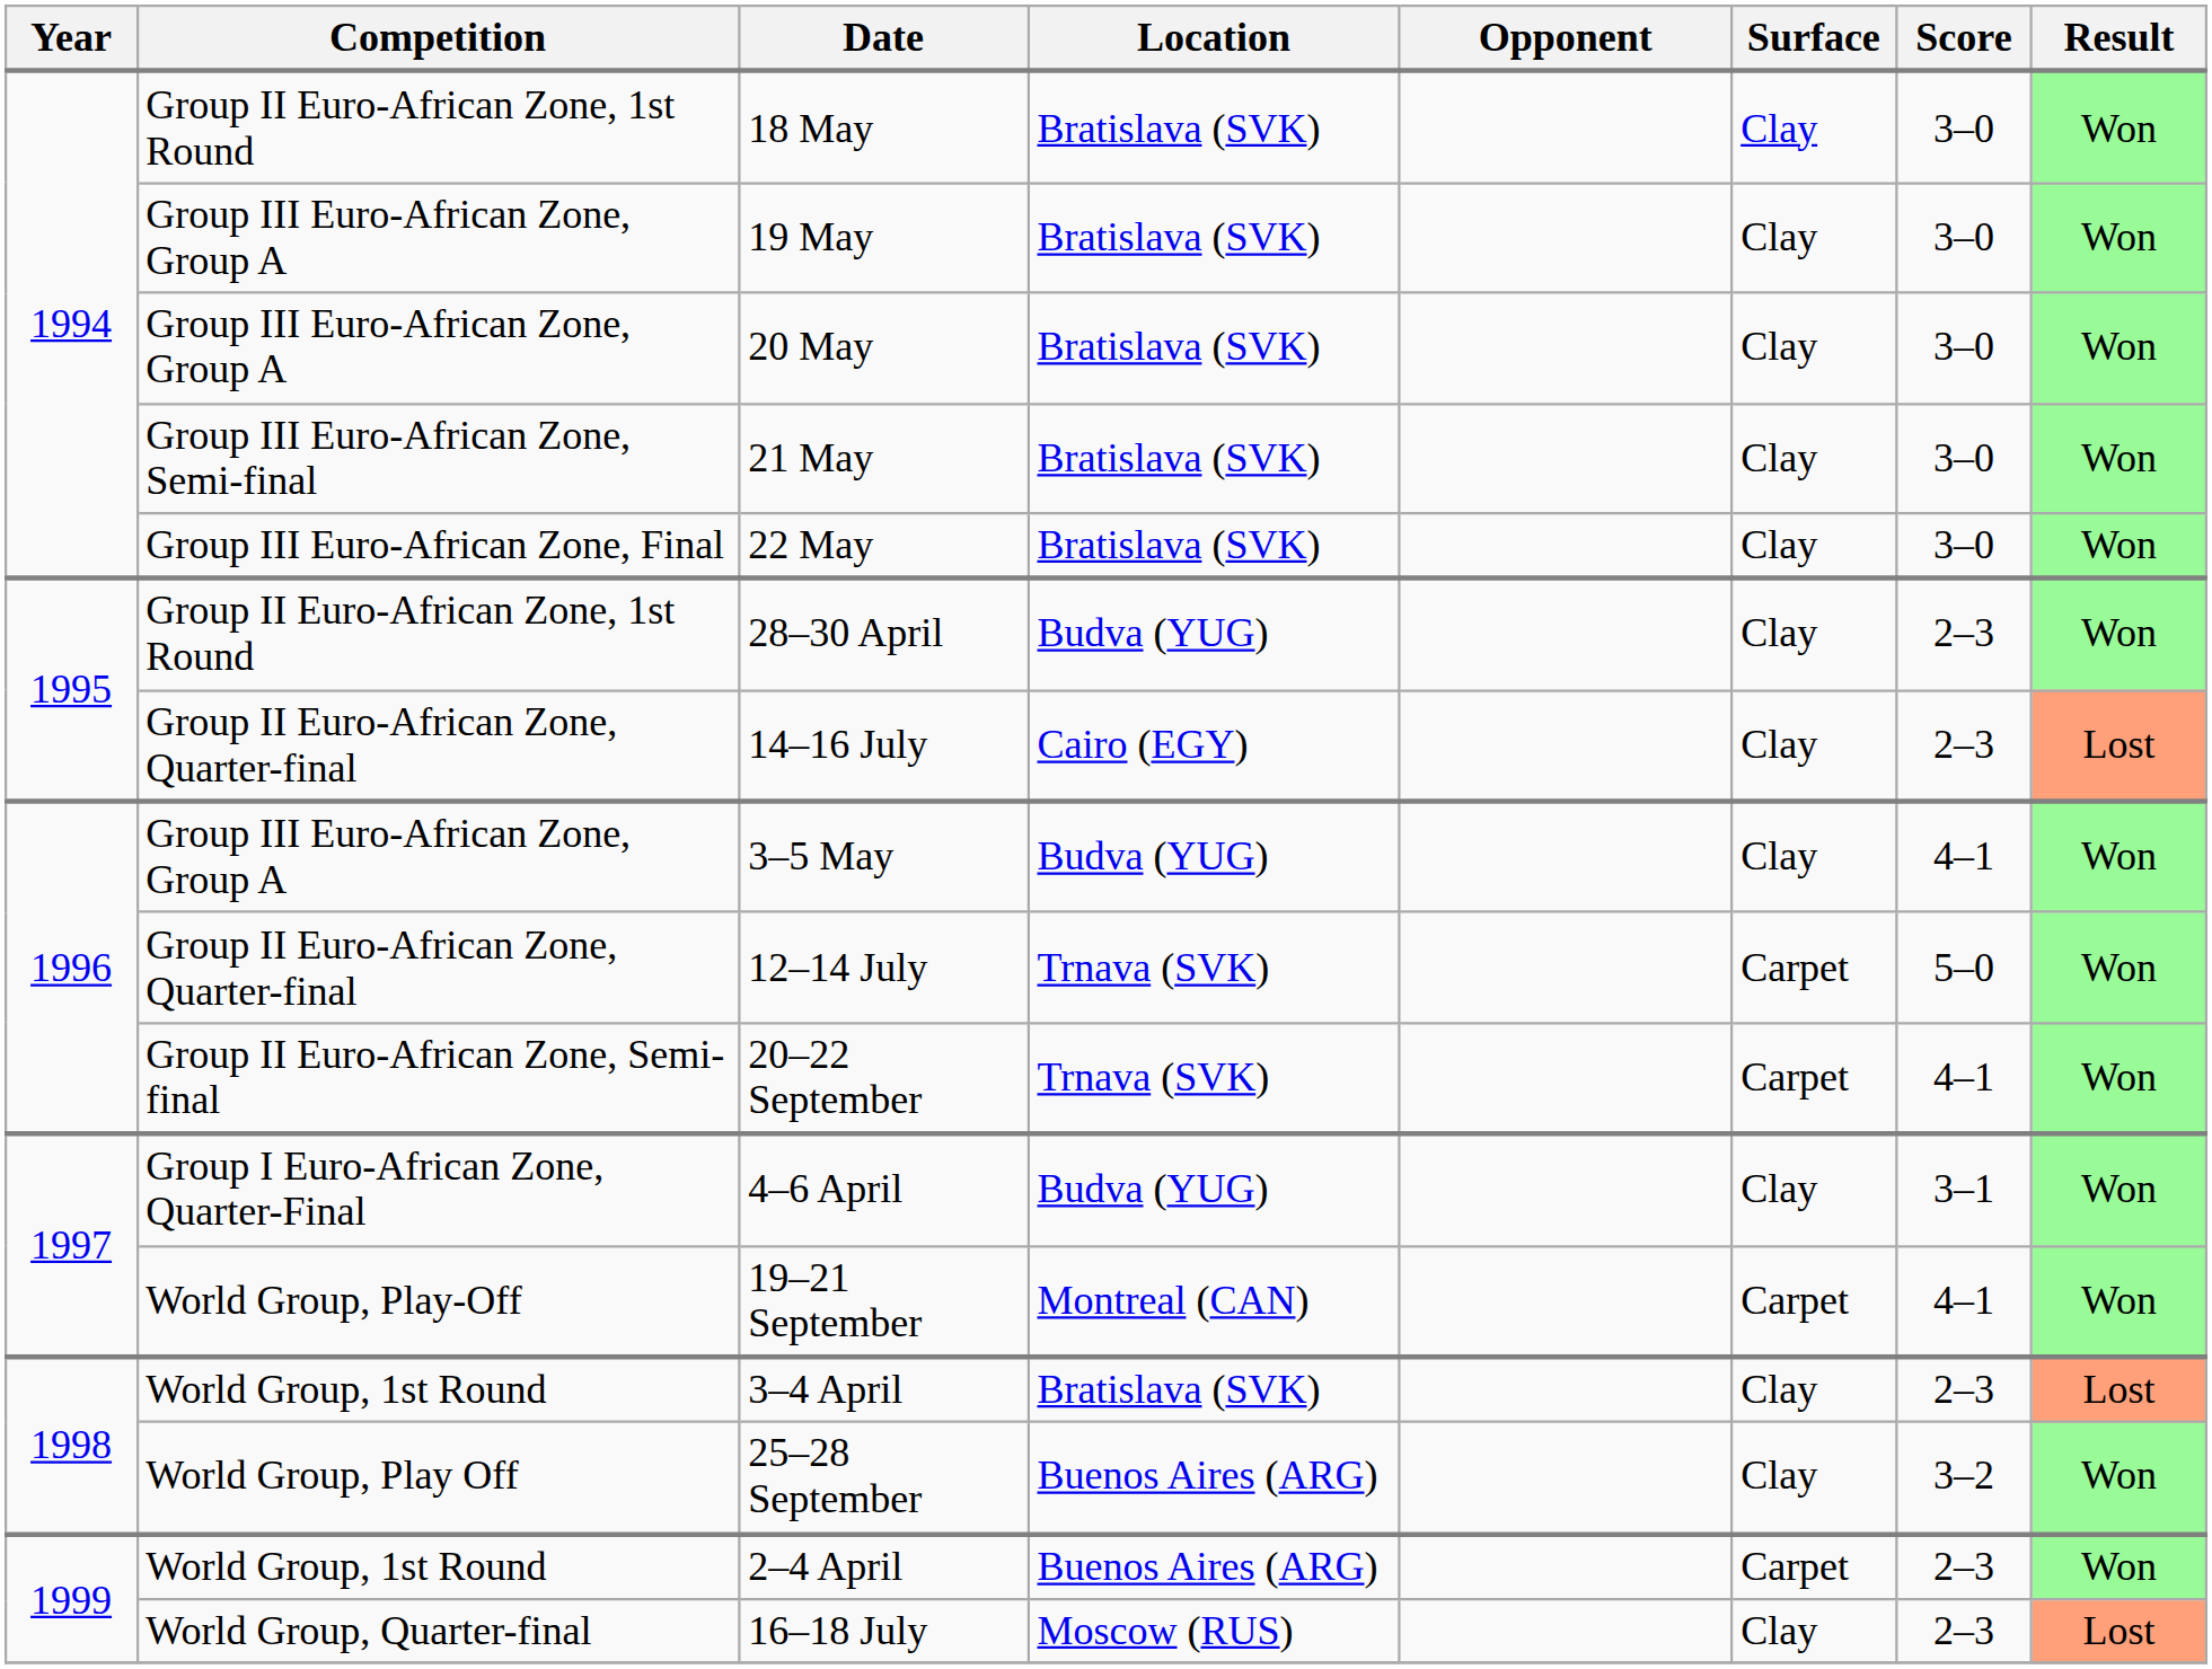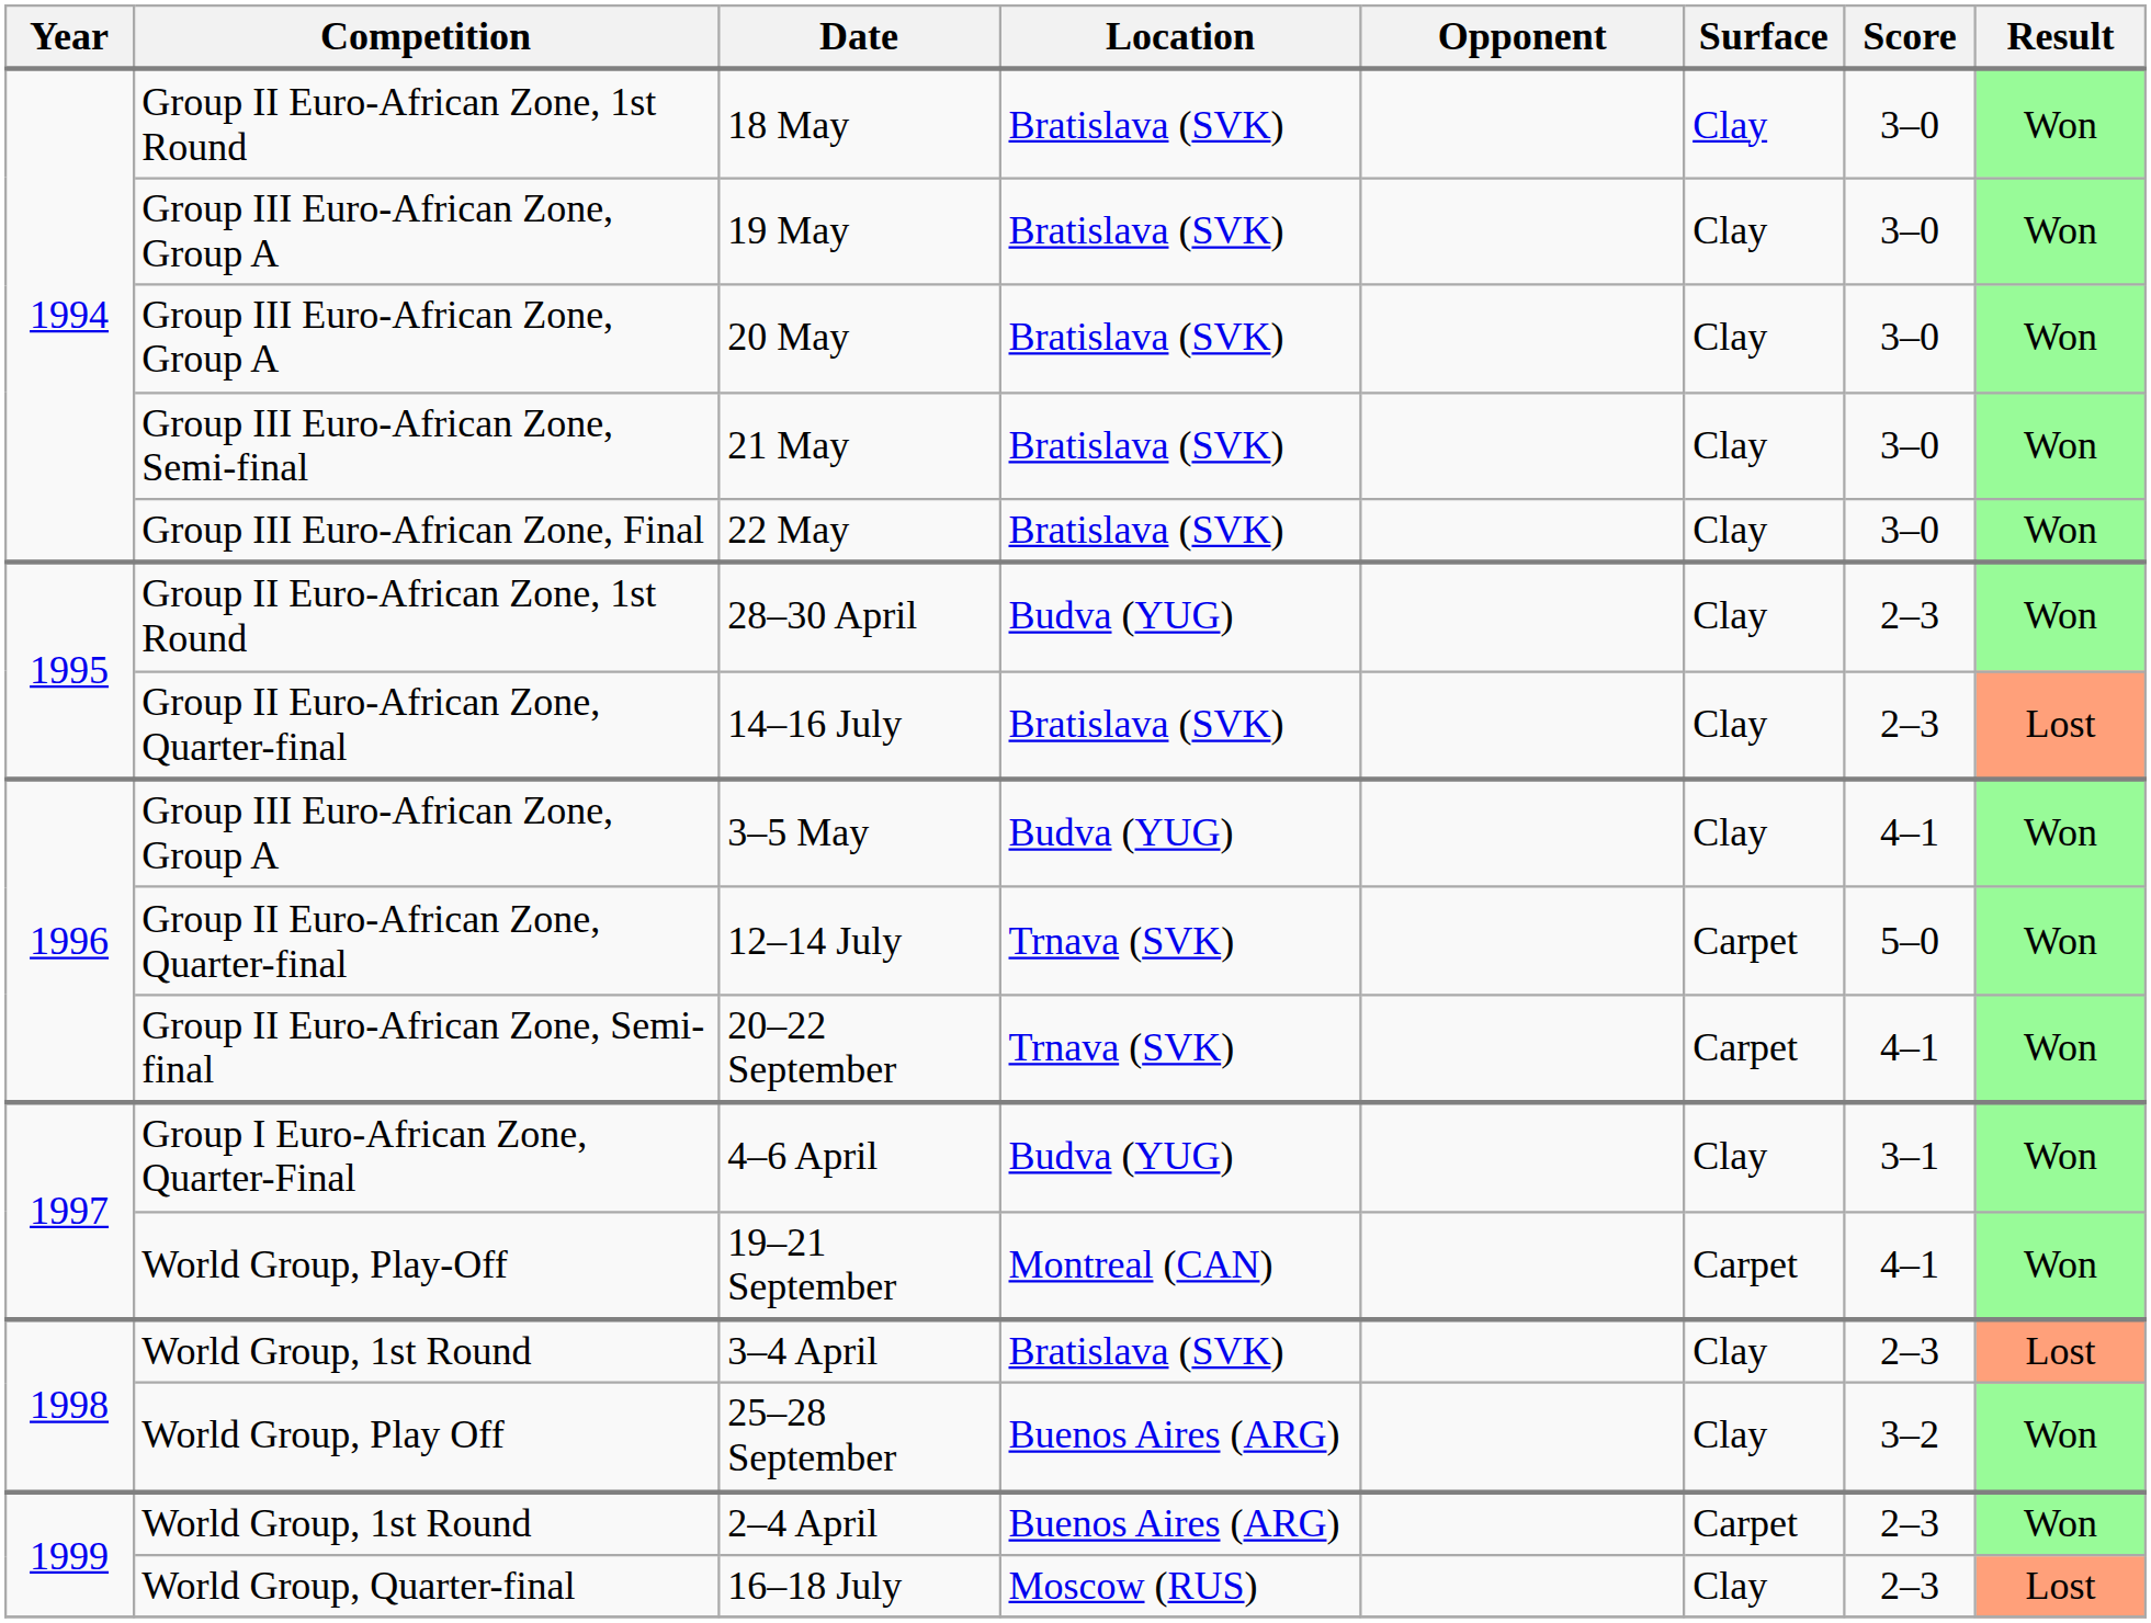 <table class="wikitable collapsible collapsed">
 <tr>
 <th width="50">Year</th>
 <th width="300">Competition</th>
 <th width="125">Date</th>
 <th width="175">Location</th>
 <th width="150">Opponent</th>
 <th width="60">Surface</th>
 <th width="50">Score</th>
 <th width="70">Result</th>
 </tr>
 <tr style="border-top:2px solid gray;">
 <td align="center" rowspan="5"><a href='#'>1994</a></td>
 <td>Group II Euro-African Zone, 1st Round</td>
 <td>18 May</td>
 <td><a href='#'>Bratislava</a> (<a href='#'>SVK</a>)</td>
 <td></td>
 <td><a href='#'>Clay</a></td>
 <td align="center">3–0</td>
 <td align="center" bgcolor="#98FB98">Won</td>
 </tr>
 <tr>
 <td>Group III Euro-African Zone, Group A</td>
 <td>19 May</td>
 <td><a href='#'>Bratislava</a> (<a href='#'>SVK</a>)</td>
 <td></td>
 <td>Clay</td>
 <td align="center">3–0</td>
 <td align="center" bgcolor="#98FB98">Won</td>
 </tr>
 <tr>
 <td>Group III Euro-African Zone, Group A</td>
 <td>20 May</td>
 <td><a href='#'>Bratislava</a> (<a href='#'>SVK</a>)</td>
 <td></td>
 <td>Clay</td>
 <td align="center">3–0</td>
 <td align="center" bgcolor="#98FB98">Won</td>
 </tr>
 <tr>
 <td>Group III Euro-African Zone, Semi-final</td>
 <td>21 May</td>
 <td><a href='#'>Bratislava</a> (<a href='#'>SVK</a>)</td>
 <td></td>
 <td>Clay</td>
 <td align="center">3–0</td>
 <td align="center" bgcolor="#98FB98">Won</td>
 </tr>
 <tr>
 <td>Group III Euro-African Zone, Final</td>
 <td>22 May</td>
 <td><a href='#'>Bratislava</a> (<a href='#'>SVK</a>)</td>
 <td></td>
 <td>Clay</td>
 <td align="center">3–0</td>
 <td align="center" bgcolor="#98FB98">Won</td>
 </tr>
 <tr style="border-top:2px solid gray;">
 <td align="center" rowspan="2"><a href='#'>1995</a></td>
 <td>Group II Euro-African Zone, 1st Round</td>
 <td>28–30 April</td>
 <td><a href='#'>Budva</a> (<a href='#'>YUG</a>)</td>
 <td></td>
 <td>Clay</td>
 <td align="center">2–3</td>
 <td align="center" bgcolor="#98FB98">Won</td>
 </tr>
 <tr>
 <td>Group II Euro-African Zone, Quarter-final</td>
 <td>14–16 July</td>
-<td><a href='#'>Cairo</a> (<a href='#'>EGY</a>)</td>
+<td><a href='#'>Bratislava</a> (<a href='#'>SVK</a>)</td>
 <td></td>
 <td>Clay</td>
 <td align="center">2–3</td>
 <td align="center" bgcolor="#FFA07A">Lost</td>
 </tr>
 <tr style="border-top:2px solid gray;">
 <td align="center" rowspan="3"><a href='#'>1996</a></td>
 <td>Group III Euro-African Zone, Group A</td>
 <td>3–5 May</td>
 <td><a href='#'>Budva</a> (<a href='#'>YUG</a>)</td>
 <td></td>
 <td>Clay</td>
 <td align="center">4–1</td>
 <td align="center" bgcolor="#98FB98">Won</td>
 </tr>
 <tr>
 <td>Group II Euro-African Zone, Quarter-final</td>
 <td>12–14 July</td>
 <td><a href='#'>Trnava</a> (<a href='#'>SVK</a>)</td>
 <td></td>
 <td>Carpet</td>
 <td align="center">5–0</td>
 <td align="center" bgcolor="#98FB98">Won</td>
 </tr>
 <tr>
 <td>Group II Euro-African Zone, Semi-final</td>
 <td>20–22 September</td>
 <td><a href='#'>Trnava</a> (<a href='#'>SVK</a>)</td>
 <td></td>
 <td>Carpet</td>
 <td align="center">4–1</td>
 <td align="center" bgcolor="#98FB98">Won</td>
 </tr>
 <tr style="border-top:2px solid gray;">
 <td align="center" rowspan="2"><a href='#'>1997</a></td>
 <td>Group I Euro-African Zone, Quarter-Final</td>
 <td>4–6 April</td>
 <td><a href='#'>Budva</a> (<a href='#'>YUG</a>)</td>
 <td></td>
 <td>Clay</td>
 <td align="center">3–1</td>
 <td align="center" bgcolor="#98FB98">Won</td>
 </tr>
 <tr>
 <td>World Group, Play-Off</td>
 <td>19–21 September</td>
 <td><a href='#'>Montreal</a> (<a href='#'>CAN</a>)</td>
 <td></td>
 <td>Carpet</td>
 <td align="center">4–1</td>
 <td align="center" bgcolor="#98FB98">Won</td>
 </tr>
 <tr style="border-top:2px solid gray;">
 <td align="center" rowspan="2"><a href='#'>1998</a></td>
 <td>World Group, 1st Round</td>
 <td>3–4 April</td>
 <td><a href='#'>Bratislava</a> (<a href='#'>SVK</a>)</td>
 <td></td>
 <td>Clay</td>
 <td align="center">2–3</td>
 <td align="center" bgcolor="#FFA07A">Lost</td>
 </tr>
 <tr>
 <td>World Group, Play Off</td>
 <td>25–28 September</td>
 <td><a href='#'>Buenos Aires</a> (<a href='#'>ARG</a>)</td>
 <td></td>
 <td>Clay</td>
 <td align="center">3–2</td>
 <td align="center" bgcolor="#98FB98">Won</td>
 </tr>
 <tr style="border-top:2px solid gray;">
 <td align="center" rowspan="2"><a href='#'>1999</a></td>
 <td>World Group, 1st Round</td>
 <td>2–4 April</td>
 <td><a href='#'>Buenos Aires</a> (<a href='#'>ARG</a>)</td>
 <td></td>
 <td>Carpet</td>
 <td align="center">2–3</td>
 <td align="center" bgcolor="#98FB98">Won</td>
 </tr>
 <tr>
 <td>World Group, Quarter-final</td>
 <td>16–18 July</td>
 <td><a href='#'>Moscow</a> (<a href='#'>RUS</a>)</td>
 <td></td>
 <td>Clay</td>
 <td align="center">2–3</td>
 <td align="center" bgcolor="#FFA07A">Lost</td>
 </tr>
 <tr>
 </tr>
 </table>
